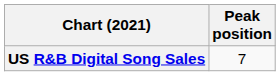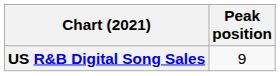 <table class="wikitable plainrowheaders" style="text-align:center">
 <tr>
 <th>Chart (2021)</th>
 <th>Peak<br>position</th>
 </tr>
 <tr>
 <th scope="row">US <a href='#'>R&B Digital Song Sales</a></th>
-<td>7</td>
+<td>9</td>
 </tr>
 </table>
